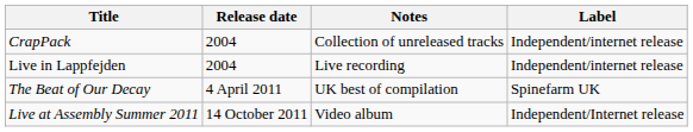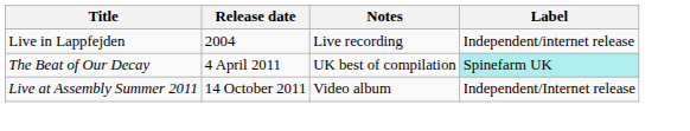 <table class="wikitable">
 <tr>
 <th>Title</th>
 <th>Release date</th>
 <th>Notes</th>
 <th>Label</th>
-</tr>
-<tr>
-<td><em>CrapPack</em></td>
-<td>2004</td>
-<td>Collection of unreleased tracks</td>
-<td>Independent/internet release</td>
 </tr>
 <tr>
 <td>Live in Lappfejden</td>
 <td>2004</td>
 <td>Live recording</td>
 <td>Independent/internet release</td>
 </tr>
 <tr>
 <td><em>The Beat of Our Decay</em></td>
 <td>4 April 2011</td>
 <td>UK best of compilation</td>
-<td>Spinefarm UK</td>
+<td style="background: paleturquoise;">Spinefarm UK</td>
 </tr>
 <tr>
 <td><em>Live at Assembly Summer 2011</em></td>
 <td>14 October 2011</td>
 <td>Video album</td>
 <td>Independent/Internet release</td>
 </tr>
 </table>
